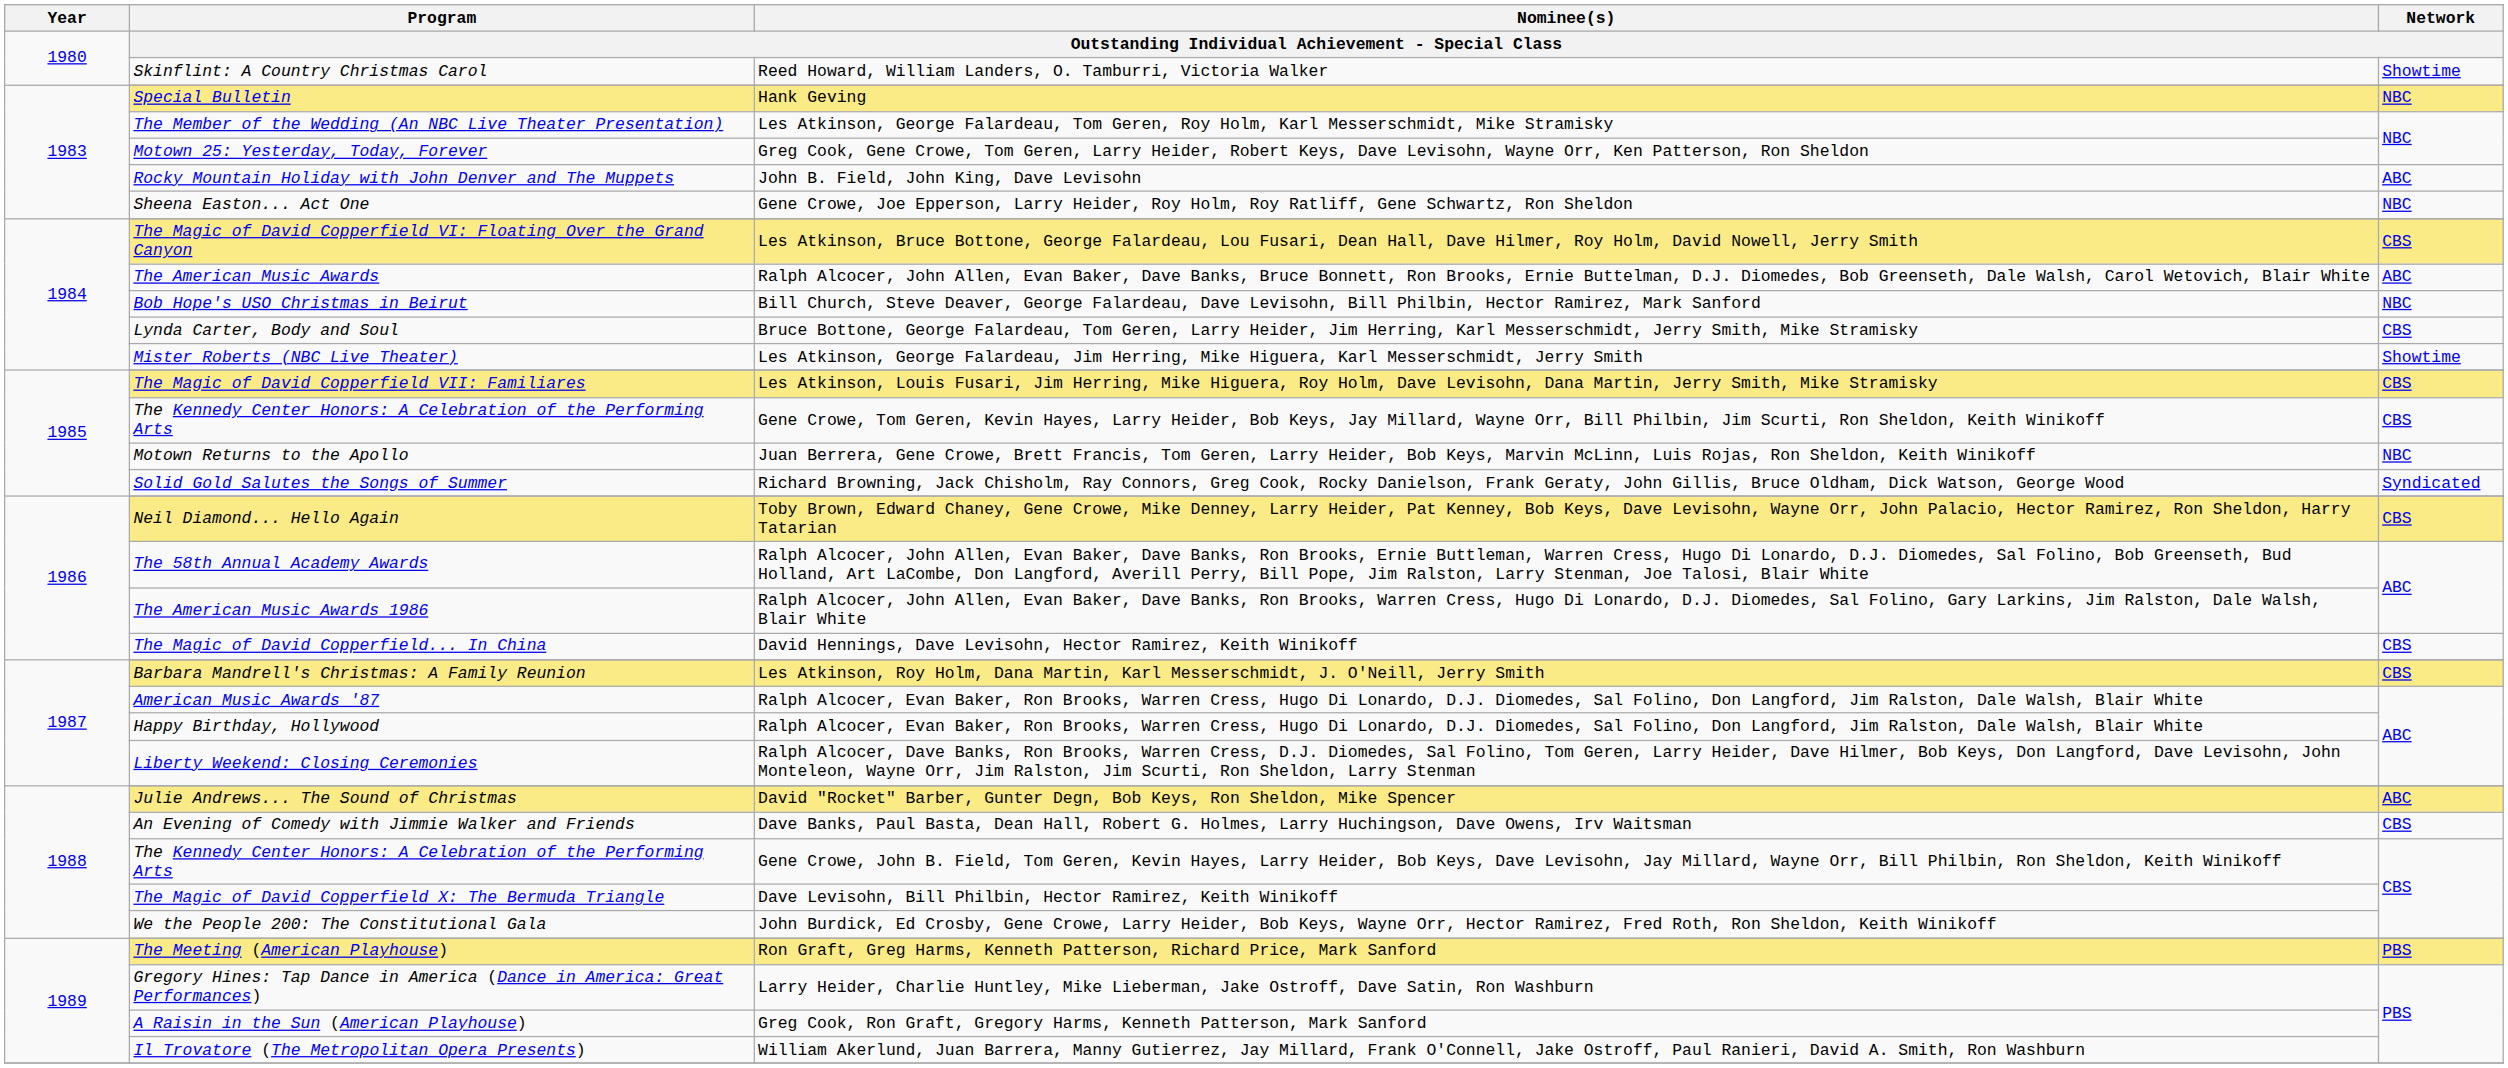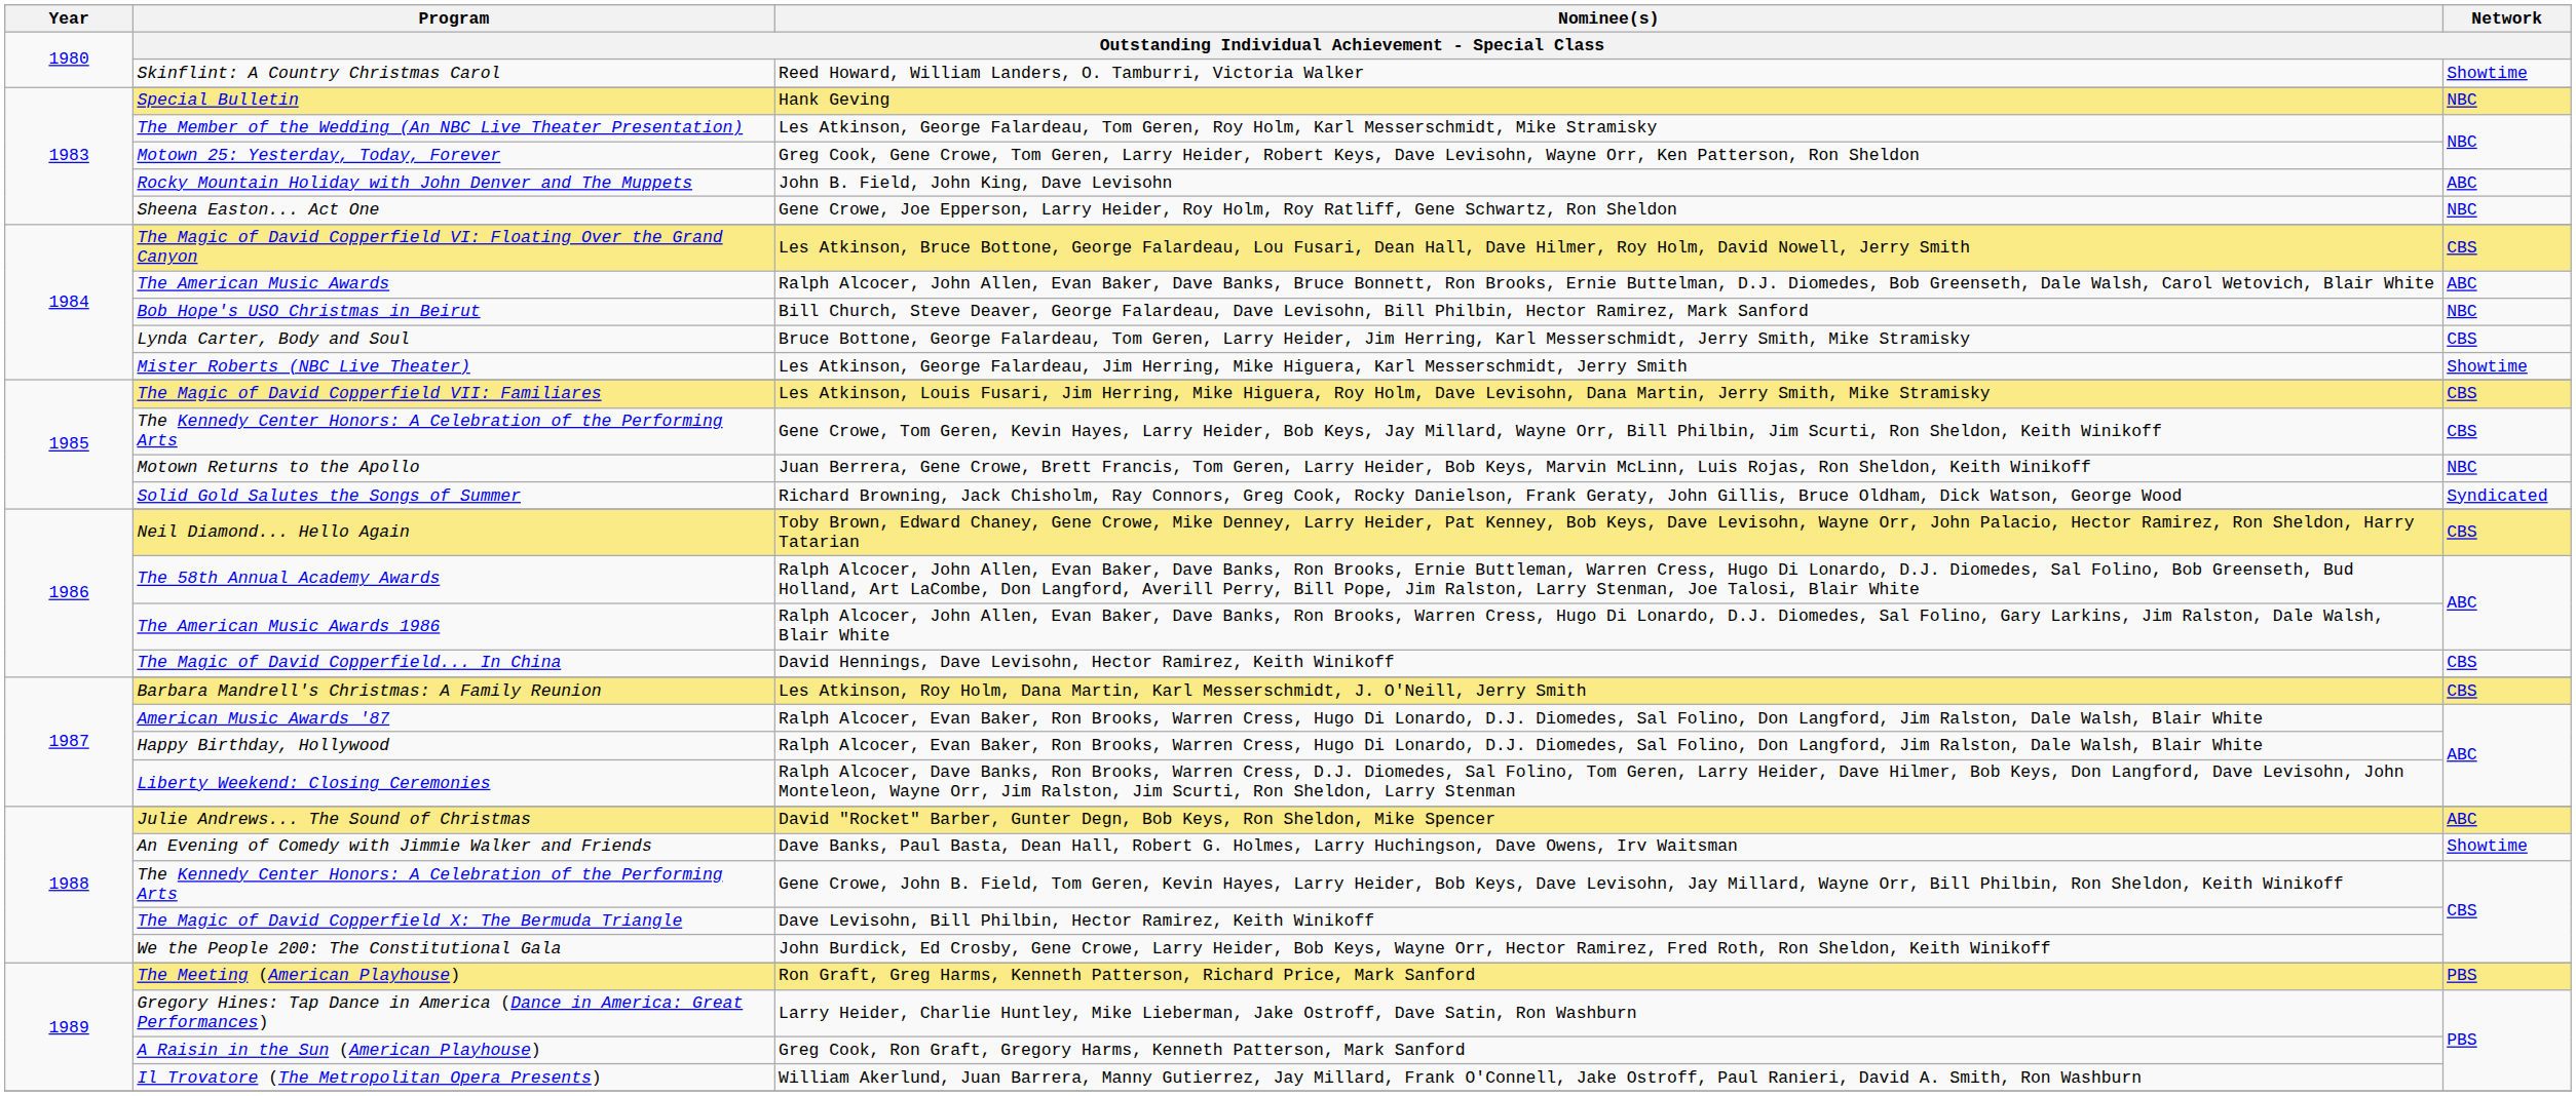 <table class="wikitable" style="width:100%">
 <tr bgcolor="#bebebe">
 <th width="5%">Year</th>
 <th width="25%">Program</th>
 <th width="65%">Nominee(s)</th>
 <th width="5%">Network</th>
 </tr>
 <tr>
 <td rowspan=2 style="text-align:center"><a href='#'>1980</a></td>
 <th colspan="4">Outstanding Individual Achievement - Special Class</th>
 </tr>
 <tr>
 <td><em>Skinflint: A Country Christmas Carol</em></td>
 <td>Reed Howard, William Landers, O. Tamburri, Victoria Walker</td>
 <td><a href='#'>Showtime</a></td>
 </tr>
 <tr>
 <td rowspan="6" style="text-align:center"><a href='#'>1983</a><br></td>
 </tr>
 <tr style="background:#FAEB86;">
 <td><em><a href='#'>Special Bulletin</a></em></td>
 <td>Hank Geving</td>
 <td><a href='#'>NBC</a></td>
 </tr>
 <tr>
 <td><em><a href='#'>The Member of the Wedding (An NBC Live Theater Presentation)</a></em></td>
 <td>Les Atkinson, George Falardeau, Tom Geren, Roy Holm, Karl Messerschmidt, Mike Stramisky</td>
 <td rowspan=2><a href='#'>NBC</a></td>
 </tr>
 <tr>
 <td><em><a href='#'>Motown 25: Yesterday, Today, Forever</a></em></td>
 <td>Greg Cook, Gene Crowe, Tom Geren, Larry Heider, Robert Keys, Dave Levisohn, Wayne Orr, Ken Patterson, Ron Sheldon</td>
 </tr>
 <tr>
 <td><em><a href='#'>Rocky Mountain Holiday with John Denver and The Muppets</a></em></td>
 <td>John B. Field, John King, Dave Levisohn</td>
 <td><a href='#'>ABC</a></td>
 </tr>
 <tr>
 <td><em>Sheena Easton... Act One</em></td>
 <td>Gene Crowe, Joe Epperson, Larry Heider, Roy Holm, Roy Ratliff, Gene Schwartz, Ron Sheldon</td>
 <td><a href='#'>NBC</a></td>
 </tr>
 <tr>
 <td rowspan="6" style="text-align:center"><a href='#'>1984</a><br></td>
 </tr>
 <tr style="background:#FAEB86;">
 <td><em><a href='#'>The Magic of David Copperfield VI: Floating Over the Grand Canyon</a></em></td>
 <td>Les Atkinson, Bruce Bottone, George Falardeau, Lou Fusari, Dean Hall, Dave Hilmer, Roy Holm, David Nowell, Jerry Smith</td>
 <td><a href='#'>CBS</a></td>
 </tr>
 <tr>
 <td><em><a href='#'>The American Music Awards</a></em></td>
 <td>Ralph Alcocer, John Allen, Evan Baker, Dave Banks, Bruce Bonnett, Ron Brooks, Ernie Buttelman, D.J. Diomedes, Bob Greenseth, Dale Walsh, Carol Wetovich, Blair White</td>
 <td><a href='#'>ABC</a></td>
 </tr>
 <tr>
 <td><em><a href='#'>Bob Hope's USO Christmas in Beirut</a></em></td>
 <td>Bill Church, Steve Deaver, George Falardeau, Dave Levisohn, Bill Philbin, Hector Ramirez, Mark Sanford</td>
 <td><a href='#'>NBC</a></td>
 </tr>
 <tr>
 <td><em>Lynda Carter, Body and Soul</em></td>
 <td>Bruce Bottone, George Falardeau, Tom Geren, Larry Heider, Jim Herring, Karl Messerschmidt, Jerry Smith, Mike Stramisky</td>
 <td><a href='#'>CBS</a></td>
 </tr>
 <tr>
 <td><em><a href='#'>Mister Roberts (NBC Live Theater)</a></em></td>
 <td>Les Atkinson, George Falardeau, Jim Herring, Mike Higuera, Karl Messerschmidt, Jerry Smith</td>
 <td><a href='#'>Showtime</a></td>
 </tr>
 <tr>
 <td rowspan="5" style="text-align:center"><a href='#'>1985</a><br></td>
 </tr>
 <tr style="background:#FAEB86;">
 <td><em><a href='#'>The Magic of David Copperfield VII: Familiares</a></em></td>
 <td>Les Atkinson, Louis Fusari, Jim Herring, Mike Higuera, Roy Holm, Dave Levisohn, Dana Martin, Jerry Smith, Mike Stramisky</td>
 <td><a href='#'>CBS</a></td>
 </tr>
 <tr>
 <td><em>The <a href='#'>Kennedy Center Honors: A Celebration of the Performing Arts</a></em></td>
 <td>Gene Crowe, Tom Geren, Kevin Hayes, Larry Heider, Bob Keys, Jay Millard, Wayne Orr, Bill Philbin, Jim Scurti, Ron Sheldon, Keith Winikoff</td>
 <td><a href='#'>CBS</a></td>
 </tr>
 <tr>
 <td><em>Motown Returns to the Apollo</em></td>
 <td>Juan Berrera, Gene Crowe, Brett Francis, Tom Geren, Larry Heider, Bob Keys, Marvin McLinn, Luis Rojas, Ron Sheldon, Keith Winikoff</td>
 <td><a href='#'>NBC</a></td>
 </tr>
 <tr>
 <td><em><a href='#'>Solid Gold Salutes the Songs of Summer</a></em></td>
 <td>Richard Browning, Jack Chisholm, Ray Connors, Greg Cook, Rocky Danielson, Frank Geraty, John Gillis, Bruce Oldham, Dick Watson, George Wood</td>
 <td><a href='#'>Syndicated</a></td>
 </tr>
 <tr>
 <td rowspan="5" style="text-align:center"><a href='#'>1986</a><br></td>
 </tr>
 <tr style="background:#FAEB86;">
 <td><em>Neil Diamond... Hello Again</em></td>
 <td>Toby Brown, Edward Chaney, Gene Crowe, Mike Denney, Larry Heider, Pat Kenney, Bob Keys, Dave Levisohn, Wayne Orr, John Palacio, Hector Ramirez, Ron Sheldon, Harry Tatarian</td>
 <td><a href='#'>CBS</a></td>
 </tr>
 <tr>
 <td><em><a href='#'>The 58th Annual Academy Awards</a></em></td>
 <td>Ralph Alcocer, John Allen, Evan Baker, Dave Banks, Ron Brooks, Ernie Buttleman, Warren Cress, Hugo Di Lonardo, D.J. Diomedes, Sal Folino, Bob Greenseth, Bud Holland, Art LaCombe, Don Langford, Averill Perry, Bill Pope, Jim Ralston, Larry Stenman, Joe Talosi, Blair White</td>
 <td rowspan=2><a href='#'>ABC</a></td>
 </tr>
 <tr>
 <td><em><a href='#'>The American Music Awards 1986</a></em></td>
 <td>Ralph Alcocer, John Allen, Evan Baker, Dave Banks, Ron Brooks, Warren Cress, Hugo Di Lonardo, D.J. Diomedes, Sal Folino, Gary Larkins, Jim Ralston, Dale Walsh, Blair White</td>
 </tr>
 <tr>
 <td><em><a href='#'>The Magic of David Copperfield... In China</a></em></td>
 <td>David Hennings, Dave Levisohn, Hector Ramirez, Keith Winikoff</td>
 <td><a href='#'>CBS</a></td>
 </tr>
 <tr>
 <td rowspan="5" style="text-align:center"><a href='#'>1987</a><br></td>
 </tr>
 <tr style="background:#FAEB86;">
 <td><em>Barbara Mandrell's Christmas: A Family Reunion</em></td>
 <td>Les Atkinson, Roy Holm, Dana Martin, Karl Messerschmidt, J. O'Neill, Jerry Smith</td>
 <td><a href='#'>CBS</a></td>
 </tr>
 <tr>
 <td><em><a href='#'>American Music Awards '87</a></em></td>
 <td>Ralph Alcocer, Evan Baker, Ron Brooks, Warren Cress, Hugo Di Lonardo, D.J. Diomedes, Sal Folino, Don Langford, Jim Ralston, Dale Walsh, Blair White</td>
 <td rowspan=3><a href='#'>ABC</a></td>
 </tr>
 <tr>
 <td><em>Happy Birthday, Hollywood</em></td>
 <td>Ralph Alcocer, Evan Baker, Ron Brooks, Warren Cress, Hugo Di Lonardo, D.J. Diomedes, Sal Folino, Don Langford, Jim Ralston, Dale Walsh, Blair White</td>
 </tr>
 <tr>
 <td><em><a href='#'>Liberty Weekend: Closing Ceremonies</a></em></td>
 <td>Ralph Alcocer, Dave Banks, Ron Brooks, Warren Cress, D.J. Diomedes, Sal Folino, Tom Geren, Larry Heider, Dave Hilmer, Bob Keys, Don Langford, Dave Levisohn, John Monteleon, Wayne Orr, Jim Ralston, Jim Scurti, Ron Sheldon, Larry Stenman</td>
 </tr>
 <tr>
 <td rowspan="6" style="text-align:center"><a href='#'>1988</a><br></td>
 </tr>
 <tr style="background:#FAEB86;">
 <td><em>Julie Andrews... The Sound of Christmas</em></td>
 <td>David "Rocket" Barber, Gunter Degn, Bob Keys, Ron Sheldon, Mike Spencer</td>
 <td><a href='#'>ABC</a></td>
 </tr>
 <tr>
 <td><em>An Evening of Comedy with Jimmie Walker and Friends</em></td>
 <td>Dave Banks, Paul Basta, Dean Hall, Robert G. Holmes, Larry Huchingson, Dave Owens, Irv Waitsman</td>
-<td><a href='#'>CBS</a></td>
+<td><a href='#'>Showtime</a></td>
 </tr>
 <tr>
 <td><em>The <a href='#'>Kennedy Center Honors: A Celebration of the Performing Arts</a></em></td>
 <td>Gene Crowe, John B. Field, Tom Geren, Kevin Hayes, Larry Heider, Bob Keys, Dave Levisohn, Jay Millard, Wayne Orr, Bill Philbin, Ron Sheldon, Keith Winikoff</td>
 <td rowspan=3><a href='#'>CBS</a></td>
 </tr>
 <tr>
 <td><em><a href='#'>The Magic of David Copperfield X: The Bermuda Triangle</a></em></td>
 <td>Dave Levisohn, Bill Philbin, Hector Ramirez, Keith Winikoff</td>
 </tr>
 <tr>
 <td><em>We the People 200: The Constitutional Gala</em></td>
 <td>John Burdick, Ed Crosby, Gene Crowe, Larry Heider, Bob Keys, Wayne Orr, Hector Ramirez, Fred Roth, Ron Sheldon, Keith Winikoff</td>
 </tr>
 <tr>
 <td rowspan="5" style="text-align:center"><a href='#'>1989</a><br></td>
 </tr>
 <tr style="background:#FAEB86;">
 <td><em><a href='#'>The Meeting</a></em> (<em><a href='#'>American Playhouse</a></em>)</td>
 <td>Ron Graft, Greg Harms, Kenneth Patterson, Richard Price, Mark Sanford</td>
 <td><a href='#'>PBS</a></td>
 </tr>
 <tr>
 <td><em>Gregory Hines: Tap Dance in America</em> (<em><a href='#'>Dance in America: Great Performances</a></em>)</td>
 <td>Larry Heider, Charlie Huntley, Mike Lieberman, Jake Ostroff, Dave Satin, Ron Washburn</td>
 <td rowspan=3><a href='#'>PBS</a></td>
 </tr>
 <tr>
 <td><em><a href='#'>A Raisin in the Sun</a></em> (<em><a href='#'>American Playhouse</a></em>)</td>
 <td>Greg Cook, Ron Graft, Gregory Harms, Kenneth Patterson, Mark Sanford</td>
 </tr>
 <tr>
 <td><em><a href='#'>Il Trovatore</a></em> (<em><a href='#'>The Metropolitan Opera Presents</a></em>)</td>
 <td>William Akerlund, Juan Barrera, Manny Gutierrez, Jay Millard, Frank O'Connell, Jake Ostroff, Paul Ranieri, David A. Smith, Ron Washburn</td>
 </tr>
 <tr>
 </tr>
 </table>
